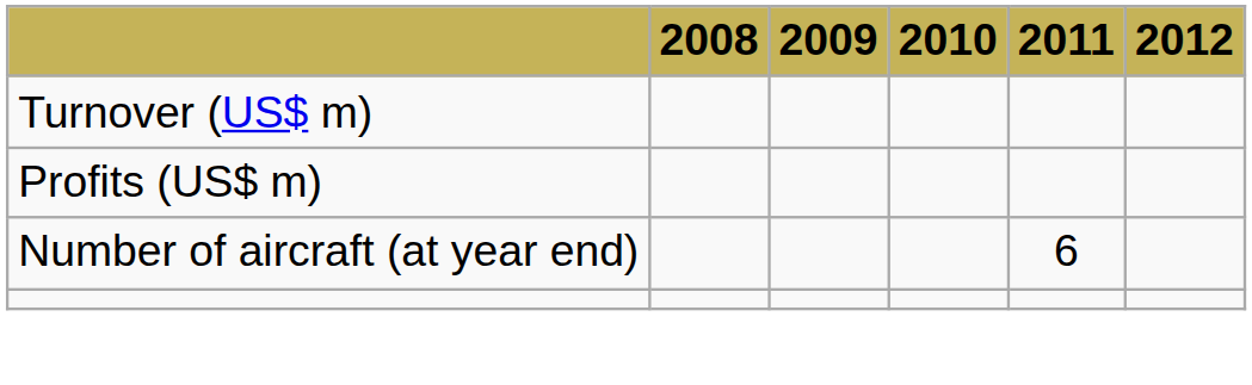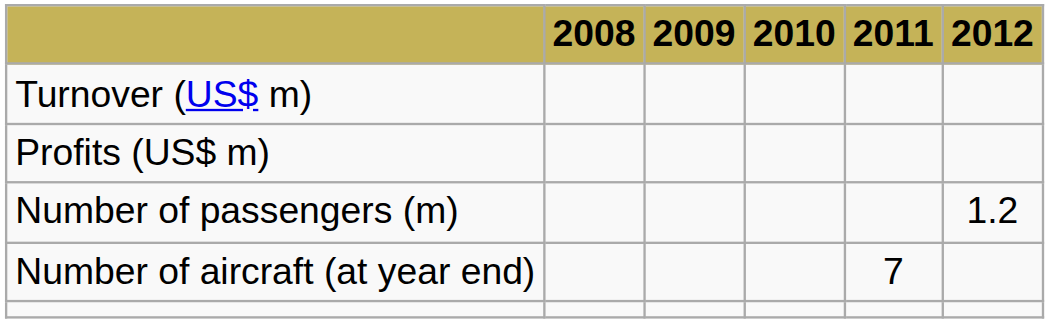 <table class="wikitable" style="text-align:center;margin-left:auto;margin-right:auto">
 <tr>
 <th style="background: #C5B358;"></th>
 <th style="background: #C5B358;">2008</th>
 <th style="background: #C5B358;">2009</th>
 <th style="background: #C5B358;">2010</th>
 <th style="background: #C5B358;">2011</th>
 <th style="background: #C5B358;">2012</th>
 </tr>
 <tr>
 <td style="text-align:left">Turnover (<a href='#'>US$</a> m)</td>
 <td></td>
 <td></td>
 <td></td>
 <td></td>
 <td></td>
 </tr>
 <tr>
 <td style="text-align:left">Profits (US$ m)</td>
 <td></td>
 <td></td>
 <td></td>
 <td></td>
 <td></td>
 </tr>
 <tr>
+<td style="text-align:left">Number of passengers (m)</td>
+<td></td>
+<td></td>
+<td></td>
+<td></td>
+<td>1.2</td>
+</tr>
+<tr>
 <td style="text-align:left">Number of aircraft (at year end)</td>
 <td></td>
 <td></td>
 <td></td>
-<td>6</td>
+<td>7</td>
 <td></td>
 </tr>
 <tr>
 <td style="text-align:left"></td>
 <td></td>
 <td></td>
 <td></td>
 <td></td>
 <td></td>
 </tr>
 </table>
